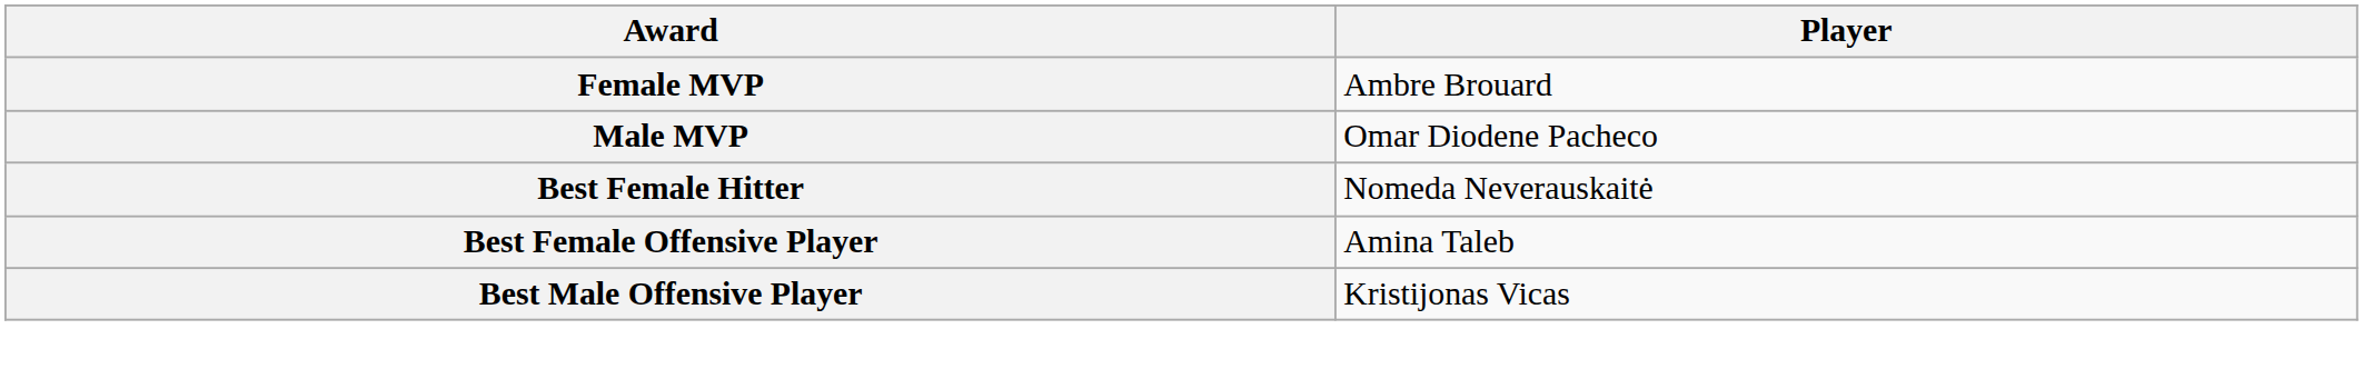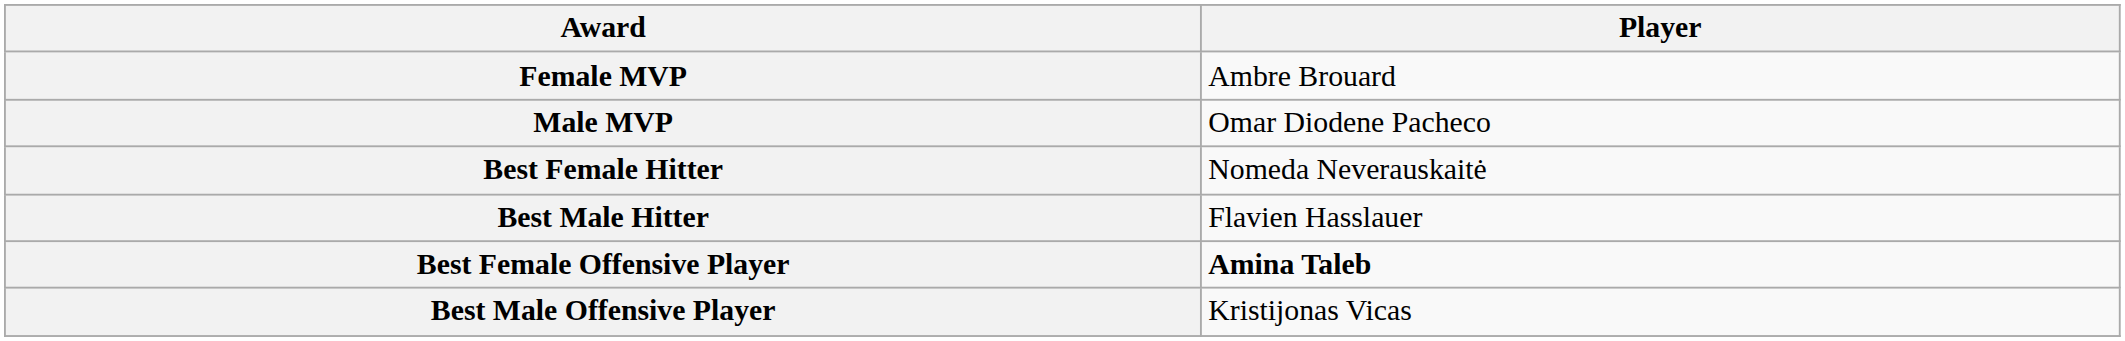 <table class="wikitable" style="border-collapse:collapse; width:90%">
 <tr>
 <th>Award</th>
 <th>Player</th>
 </tr>
 <tr>
 <th>Female MVP</th>
 <td> Ambre Brouard</td>
 </tr>
 <tr>
 <th>Male MVP</th>
 <td> Omar Diodene Pacheco</td>
 </tr>
 <tr>
 <th>Best Female Hitter</th>
 <td> Nomeda Neverauskaitė</td>
 </tr>
 <tr>
+<th>Best Male Hitter</th>
+<td> Flavien Hasslauer</td>
+</tr>
+<tr>
 <th>Best Female Offensive Player</th>
-<td> Amina Taleb</td>
+<td><strong> Amina Taleb</strong></td>
 </tr>
 <tr>
 <th>Best Male Offensive Player</th>
 <td> Kristijonas Vicas</td>
 </tr>
 </table>
